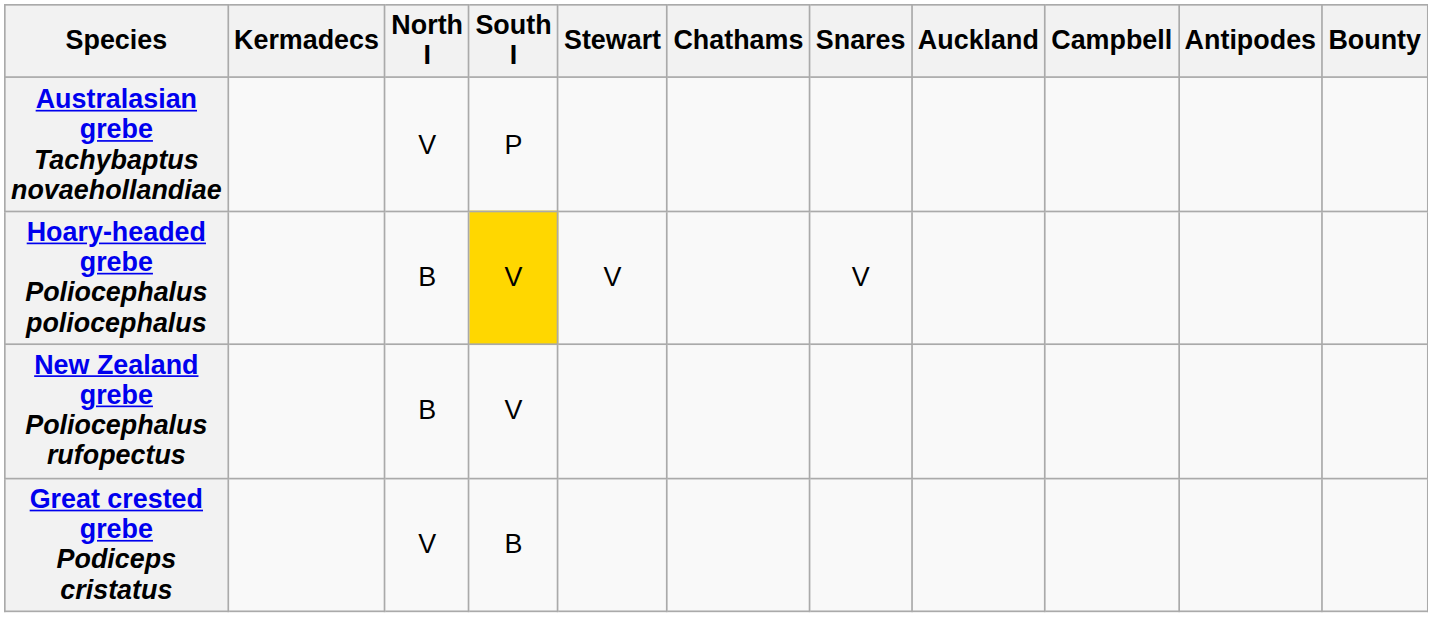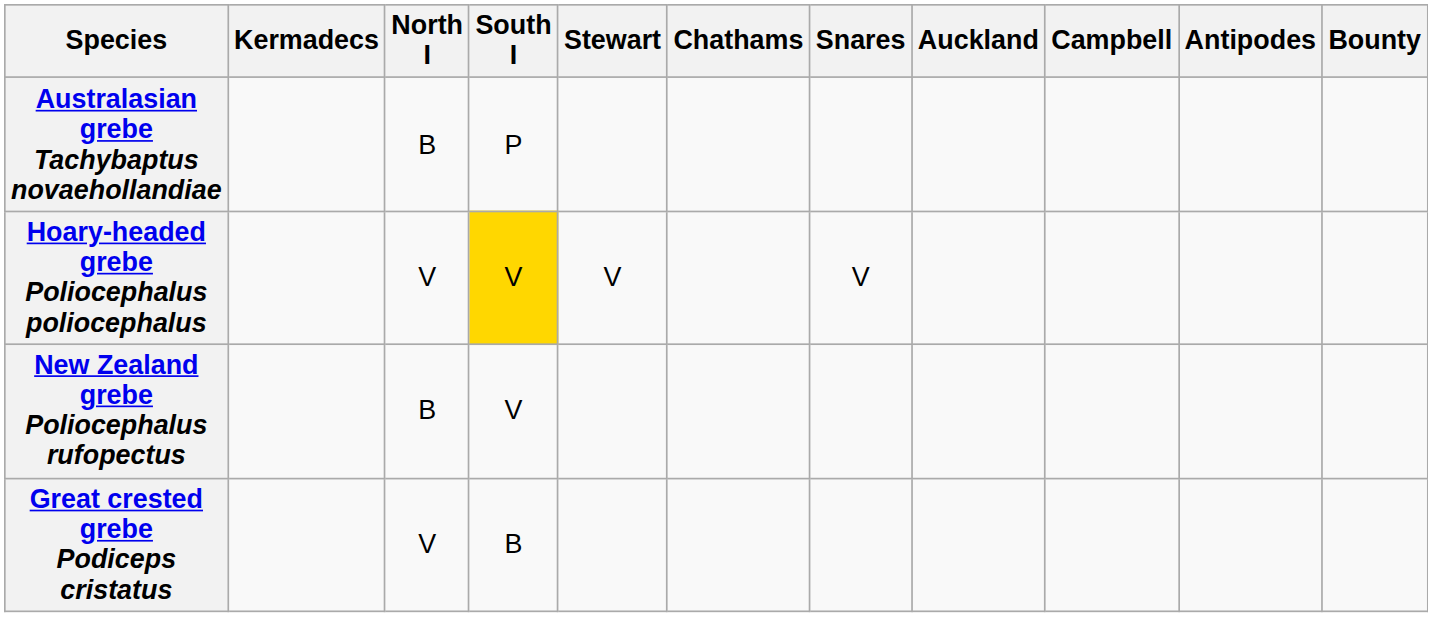 <table class="wikitable" style="text-align:center">
 <tr>
 <th width="200">Species</th>
 <th>Kermadecs</th>
 <th>North I</th>
 <th>South I</th>
 <th>Stewart</th>
 <th>Chathams</th>
 <th>Snares</th>
 <th>Auckland</th>
 <th>Campbell</th>
 <th>Antipodes</th>
 <th>Bounty</th>
 </tr>
 <tr>
 <th><a href='#'>Australasian grebe</a><br><em>Tachybaptus novaehollandiae </em></th>
 <td></td>
-<td>V</td>
+<td>B</td>
 <td>P</td>
 <td></td>
 <td></td>
 <td></td>
 <td></td>
 <td></td>
 <td></td>
 <td></td>
 </tr>
 <tr>
 <th><a href='#'>Hoary-headed grebe</a><br><em>Poliocephalus poliocephalus</em></th>
 <td></td>
-<td>B</td>
+<td>V</td>
 <td style="background: gold;">V</td>
 <td>V</td>
 <td></td>
 <td>V</td>
 <td></td>
 <td></td>
 <td></td>
 <td></td>
 </tr>
 <tr>
 <th><a href='#'>New Zealand grebe</a><br><em>Poliocephalus rufopectus</em></th>
 <td></td>
 <td>B</td>
 <td>V</td>
 <td></td>
 <td></td>
 <td></td>
 <td></td>
 <td></td>
 <td></td>
 <td></td>
 </tr>
 <tr>
 <th><a href='#'>Great crested grebe</a><br><em>Podiceps cristatus</em></th>
 <td></td>
 <td>V</td>
 <td>B</td>
 <td></td>
 <td></td>
 <td></td>
 <td></td>
 <td></td>
 <td></td>
 <td></td>
 </tr>
 </table>
